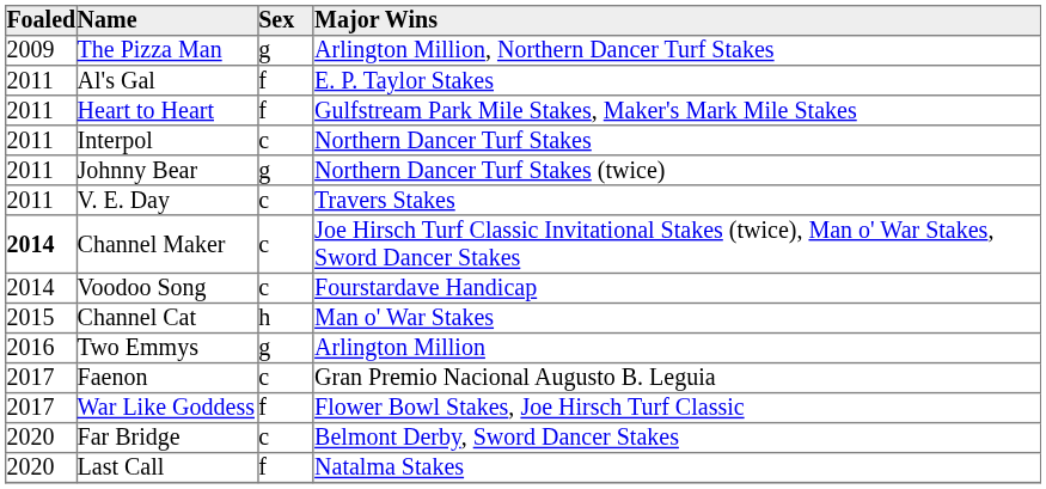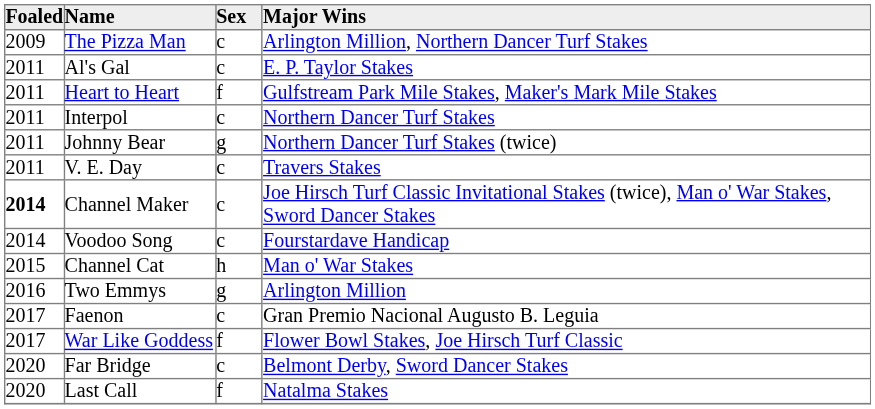 <table border="1" cellpadding="0" style="border-collapse: collapse; font-size:90%">
 <tr bgcolor="#eeeeee">
 <td width="35px"><strong>Foaled</strong></td>
 <td width="120px"><strong>Name</strong></td>
 <td width="35px"><strong>Sex</strong></td>
 <td width="510px"><strong>Major Wins</strong></td>
 </tr>
 <tr>
 <td>2009</td>
 <td><a href='#'>The Pizza Man</a></td>
-<td>g</td>
+<td>c</td>
 <td><a href='#'>Arlington Million</a>, <a href='#'>Northern Dancer Turf Stakes</a></td>
 </tr>
 <tr>
 <td>2011</td>
 <td>Al's Gal</td>
-<td>f</td>
+<td>c</td>
 <td><a href='#'>E. P. Taylor Stakes</a></td>
 </tr>
 <tr>
 <td>2011</td>
 <td><a href='#'>Heart to Heart</a></td>
 <td>f</td>
 <td><a href='#'>Gulfstream Park Mile Stakes</a>, <a href='#'>Maker's Mark Mile Stakes</a></td>
 </tr>
 <tr>
 <td>2011</td>
 <td>Interpol</td>
 <td>c</td>
 <td><a href='#'>Northern Dancer Turf Stakes</a></td>
 </tr>
 <tr>
 <td>2011</td>
 <td>Johnny Bear</td>
 <td>g</td>
 <td><a href='#'>Northern Dancer Turf Stakes</a> (twice)</td>
 </tr>
 <tr>
 <td>2011</td>
 <td>V. E. Day</td>
 <td>c</td>
 <td><a href='#'>Travers Stakes</a></td>
 </tr>
 <tr>
 <td><strong>2014</strong></td>
 <td>Channel Maker</td>
 <td>c</td>
 <td><a href='#'>Joe Hirsch Turf Classic Invitational Stakes</a> (twice), <a href='#'>Man o' War Stakes</a>, <a href='#'>Sword Dancer Stakes</a></td>
 </tr>
 <tr>
 <td>2014</td>
 <td>Voodoo Song</td>
 <td>c</td>
 <td><a href='#'>Fourstardave Handicap</a></td>
 </tr>
 <tr>
 <td>2015</td>
 <td>Channel Cat</td>
 <td>h</td>
 <td><a href='#'>Man o' War Stakes</a></td>
 </tr>
 <tr>
 <td>2016</td>
 <td>Two Emmys</td>
 <td>g</td>
 <td><a href='#'>Arlington Million</a></td>
 </tr>
 <tr>
 <td>2017</td>
 <td>Faenon</td>
 <td>c</td>
 <td>Gran Premio Nacional Augusto B. Leguia</td>
 </tr>
 <tr>
 <td>2017</td>
 <td><a href='#'>War Like Goddess</a></td>
 <td>f</td>
 <td><a href='#'>Flower Bowl Stakes</a>, <a href='#'>Joe Hirsch Turf Classic</a></td>
 </tr>
 <tr>
 <td>2020</td>
 <td>Far Bridge</td>
 <td>c</td>
 <td><a href='#'>Belmont Derby</a>, <a href='#'>Sword Dancer Stakes</a></td>
 </tr>
 <tr>
 <td>2020</td>
 <td>Last Call</td>
 <td>f</td>
 <td><a href='#'>Natalma Stakes</a></td>
 </tr>
 <tr>
 </tr>
 </table>
